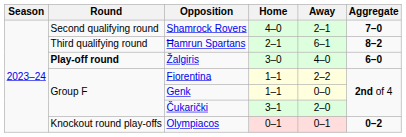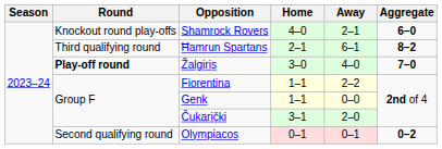 <table class="wikitable">
 <tr>
 <th>Season</th>
 <th>Round</th>
 <th>Opposition</th>
 <th width=70>Home</th>
 <th width=70>Away</th>
 <th width=75>Aggregate</th>
 </tr>
 <tr>
 <td rowspan=7><a href='#'>2023–24</a></td>
-<td>Second qualifying round</td>
+<td>Knockout round play-offs</td>
 <td> <a href='#'>Shamrock Rovers</a></td>
 <td style="text-align:center; background:#dfd;">4–0</td>
 <td style="text-align:center; background:#dfd;">2–1</td>
-<td style="text-align:center;"><strong>7–0</strong></td>
+<td style="text-align:center;"><strong>6–0</strong></td>
 </tr>
 <tr>
 <td>Third qualifying round</td>
 <td> <a href='#'>Ħamrun Spartans</a></td>
 <td style="text-align:center; background:#dfd;">2–1</td>
 <td style="text-align:center; background:#dfd;">6–1</td>
 <td style="text-align:center;"><strong>8–2</strong></td>
 </tr>
 <tr>
 <td><strong>Play-off round</strong></td>
 <td> <a href='#'>Žalgiris</a></td>
 <td style="text-align:center; background:#dfd;">3–0</td>
 <td style="text-align:center; background:#dfd;">4–0</td>
-<td style="text-align:center;"><strong>6–0</strong></td>
+<td style="text-align:center;"><strong>7–0</strong></td>
 </tr>
 <tr>
 <td rowspan=3>Group F</td>
 <td> <a href='#'>Fiorentina</a></td>
 <td style="text-align:center; background:#ffd;">1–1</td>
 <td style="text-align:center; background:#ffd;">2–2</td>
 <td style="text-align:center"; rowspan=3><strong>2nd</strong> of 4</td>
 </tr>
 <tr>
 <td> <a href='#'>Genk</a></td>
 <td style="text-align:center; background:#ffd;">1–1</td>
 <td style="text-align:center; background:#ffd;">0–0</td>
 </tr>
 <tr>
 <td> <a href='#'>Čukarički</a></td>
 <td style="text-align:center; background:#dfd;">3–1</td>
 <td style="text-align:center; background:#dfd;">2–0</td>
 </tr>
 <tr>
-<td>Knockout round play-offs</td>
+<td>Second qualifying round</td>
 <td> <a href='#'>Olympiacos</a></td>
 <td style="text-align:center; background:#fdd;">0–1</td>
 <td style="text-align:center; background:#fdd;">0–1</td>
 <td style="text-align:center;"><strong>0–2</strong></td>
 </tr>
 </table>
